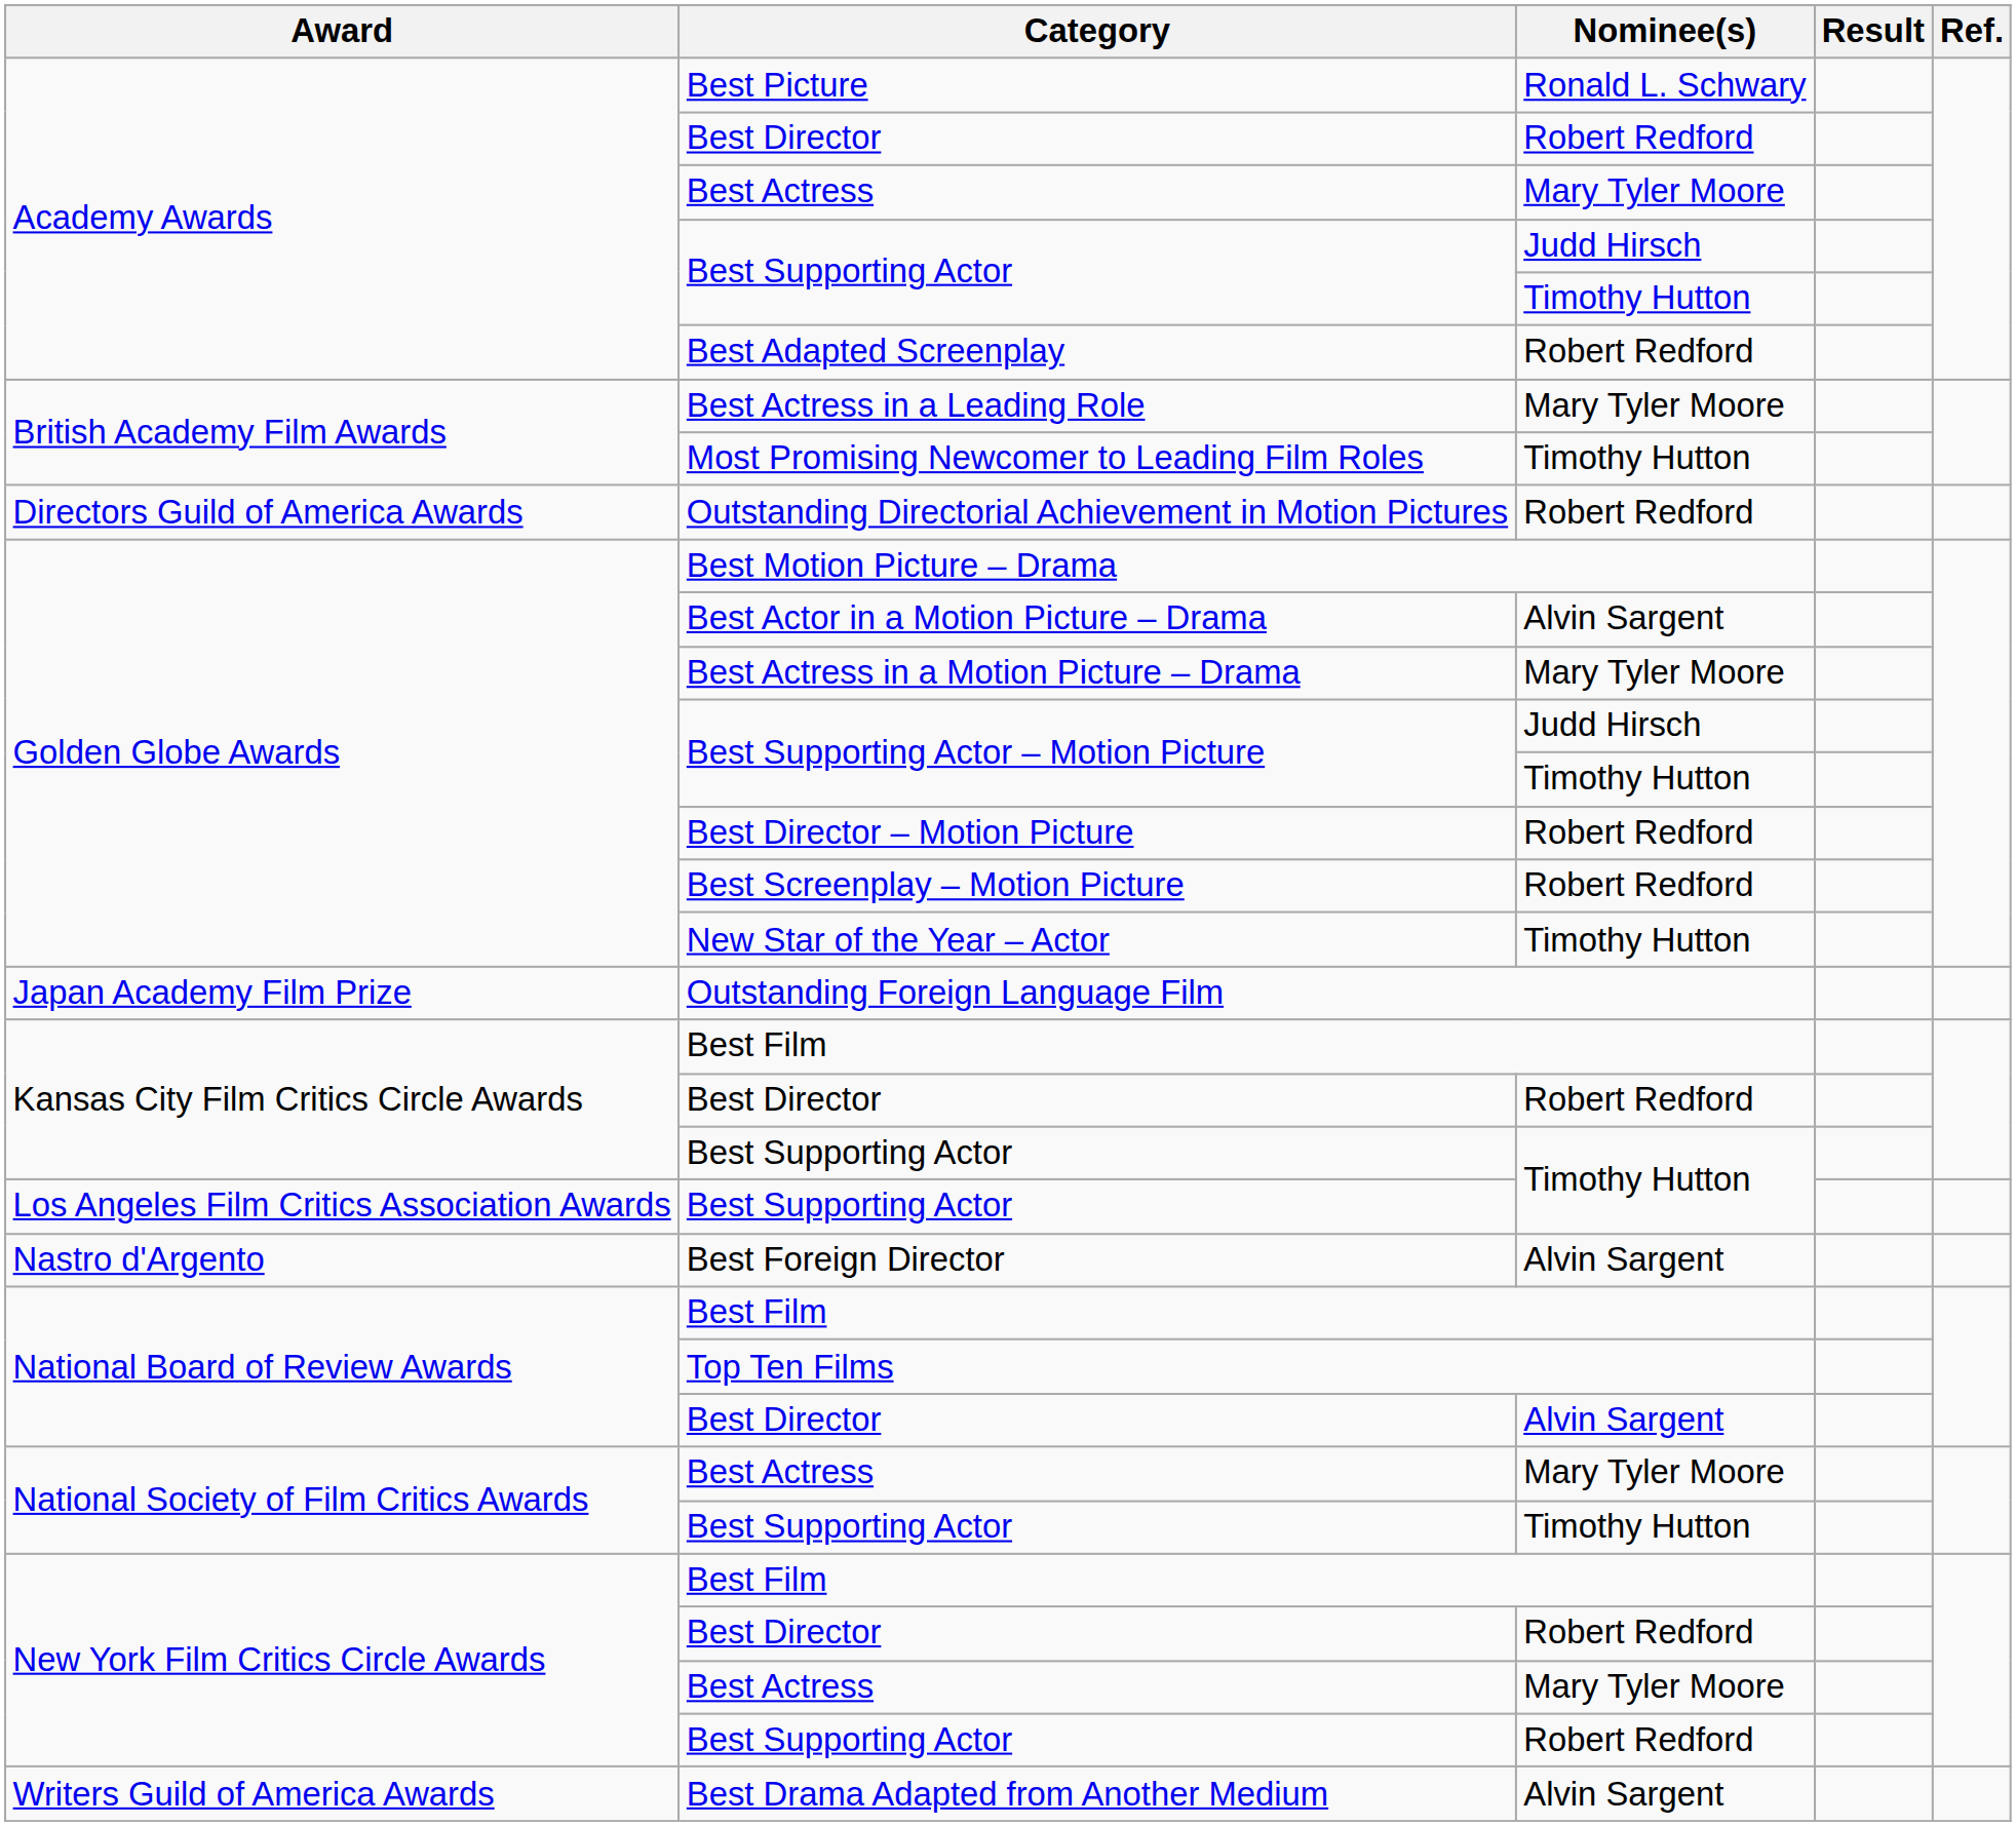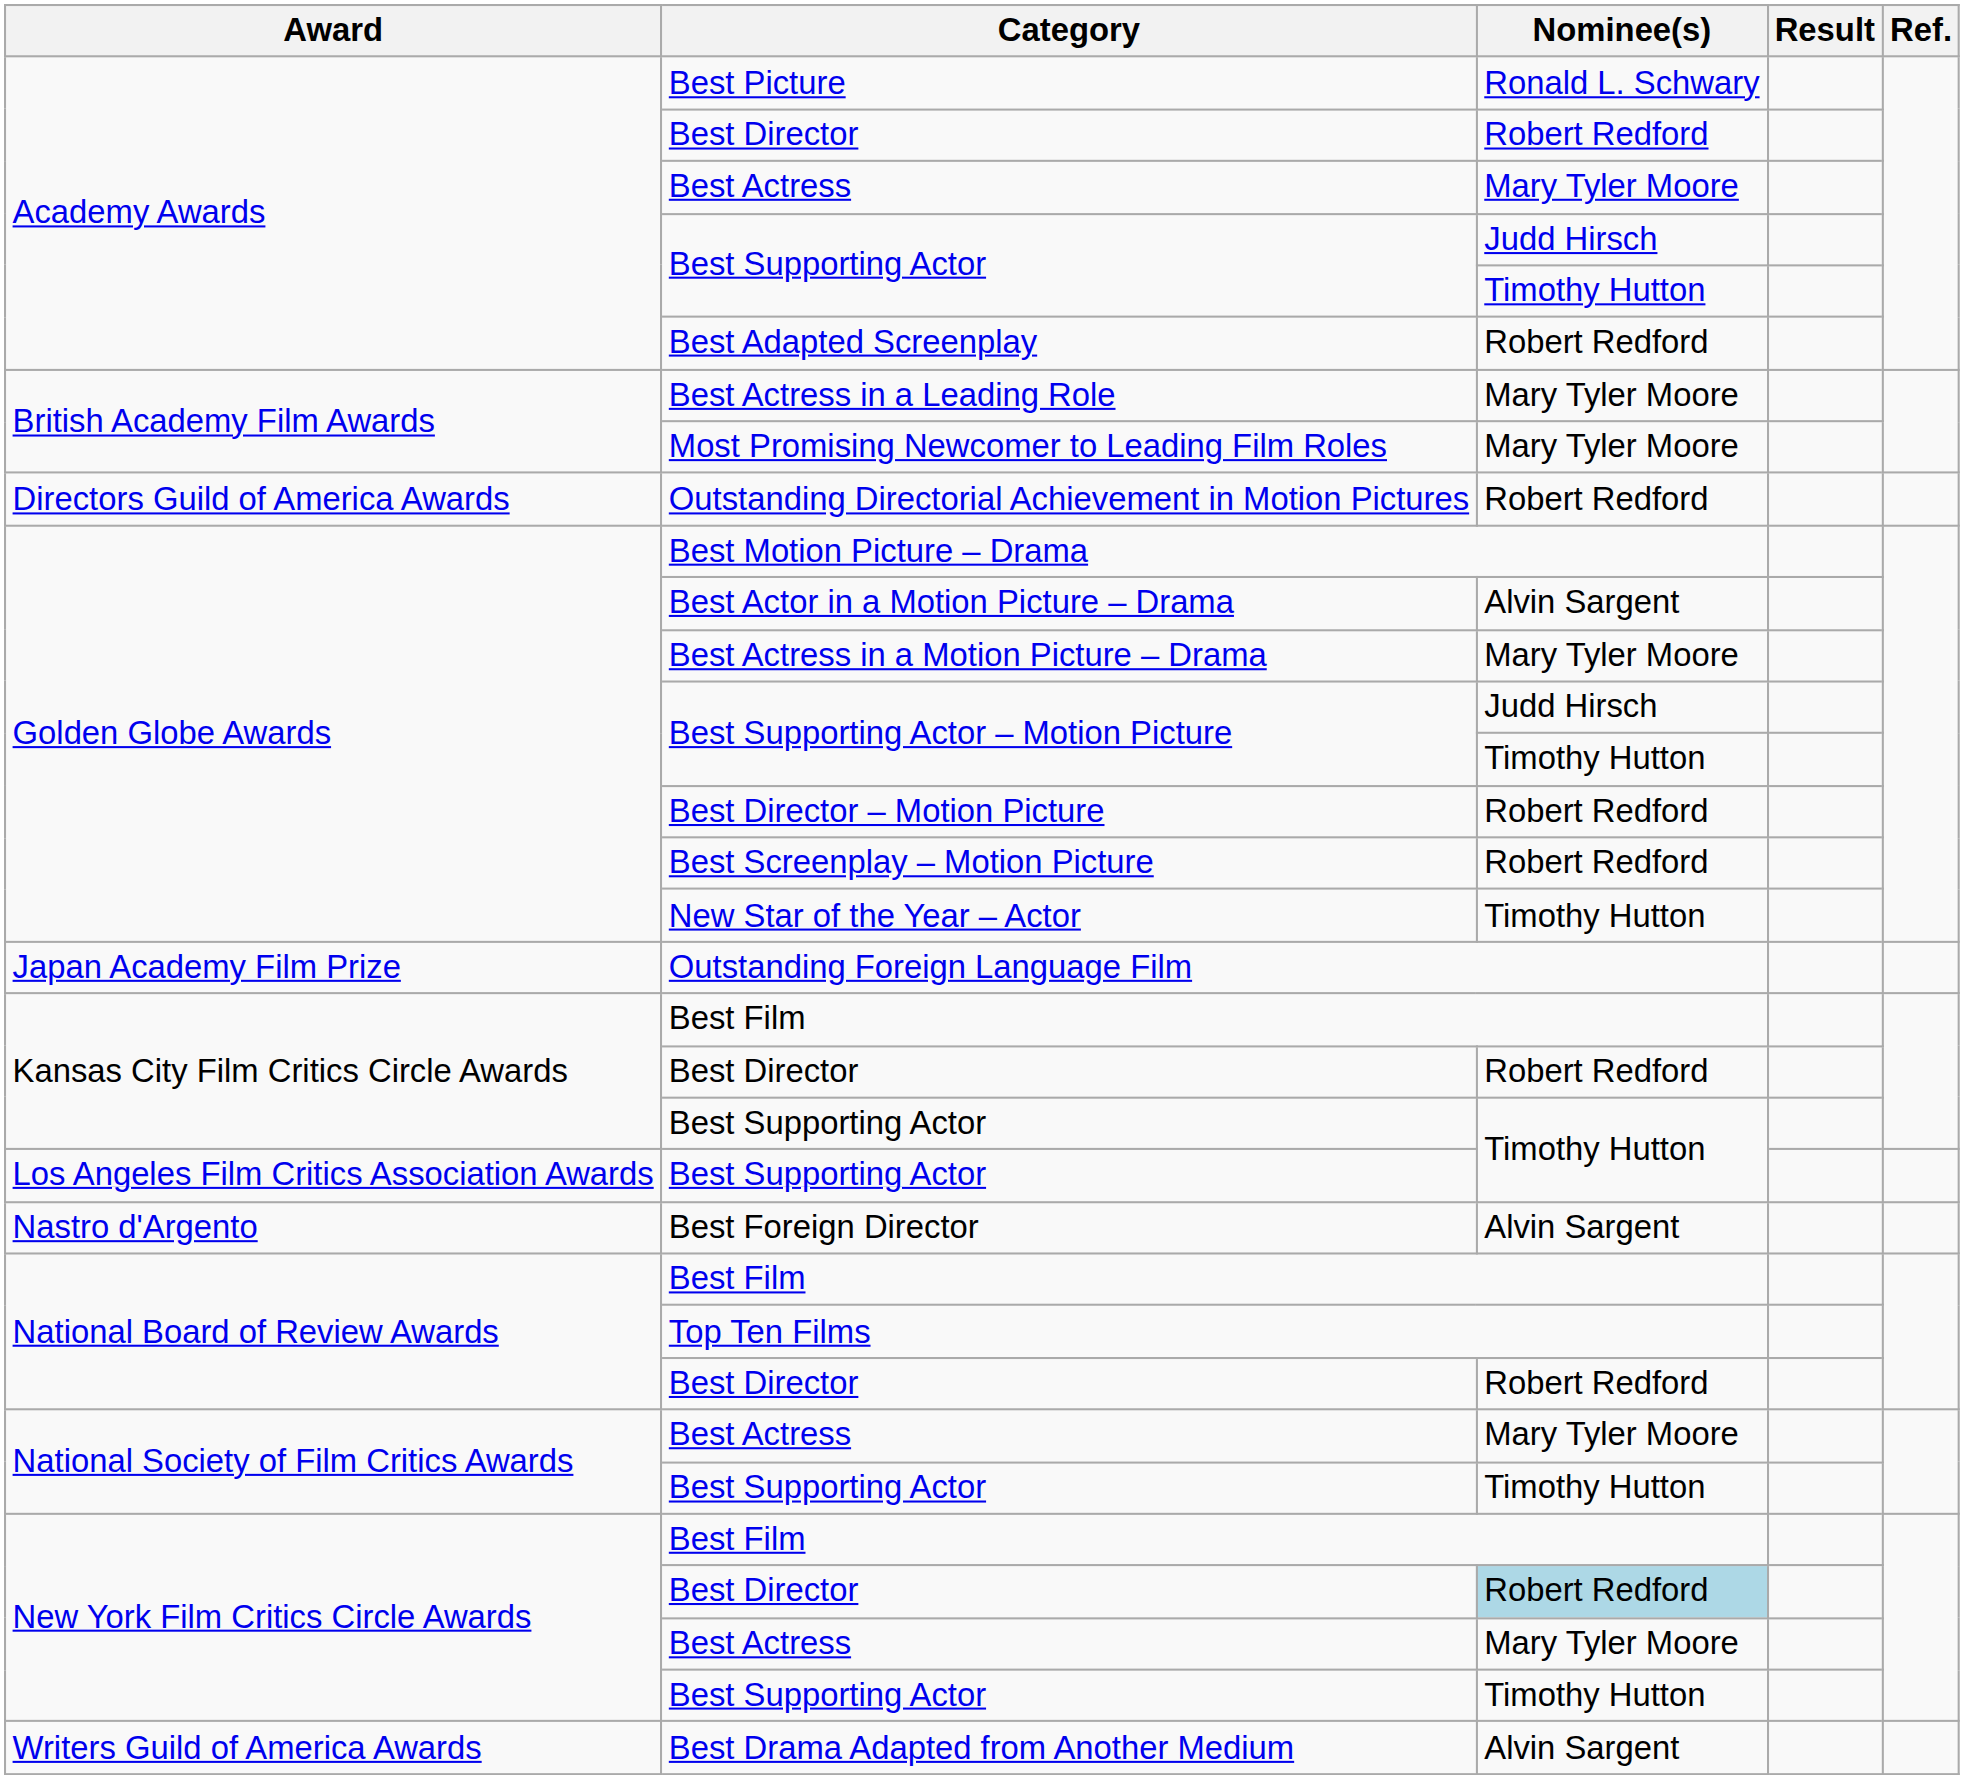 <table class="wikitable plainrowheaders">
 <tr>
 <th>Award</th>
 <th>Category</th>
 <th>Nominee(s)</th>
 <th>Result</th>
 <th>Ref.</th>
 </tr>
 <tr>
 <td rowspan="6"><a href='#'>Academy Awards</a></td>
 <td><a href='#'>Best Picture</a></td>
 <td><a href='#'>Ronald L. Schwary</a></td>
 <td></td>
 <td align="center" rowspan="6"></td>
 </tr>
 <tr>
 <td><a href='#'>Best Director</a></td>
 <td><a href='#'>Robert Redford</a></td>
 <td></td>
 </tr>
 <tr>
 <td><a href='#'>Best Actress</a></td>
 <td><a href='#'>Mary Tyler Moore</a></td>
 <td></td>
 </tr>
 <tr>
 <td rowspan="2"><a href='#'>Best Supporting Actor</a></td>
 <td><a href='#'>Judd Hirsch</a></td>
 <td></td>
 </tr>
 <tr>
 <td><a href='#'>Timothy Hutton</a></td>
 <td></td>
 </tr>
 <tr>
 <td><a href='#'>Best Adapted Screenplay</a></td>
 <td>Robert Redford</td>
 <td></td>
 </tr>
 <tr>
 <td rowspan="2"><a href='#'>British Academy Film Awards</a></td>
 <td><a href='#'>Best Actress in a Leading Role</a></td>
 <td>Mary Tyler Moore</td>
 <td></td>
 <td align="center" rowspan="2"></td>
 </tr>
 <tr>
 <td><a href='#'>Most Promising Newcomer to Leading Film Roles</a></td>
-<td>Timothy Hutton</td>
+<td>Mary Tyler Moore</td>
 <td></td>
 </tr>
 <tr>
 <td><a href='#'>Directors Guild of America Awards</a></td>
 <td><a href='#'>Outstanding Directorial Achievement in Motion Pictures</a></td>
 <td>Robert Redford</td>
 <td></td>
 <td align="center"></td>
 </tr>
 <tr>
 <td rowspan="8"><a href='#'>Golden Globe Awards</a></td>
 <td colspan="2"><a href='#'>Best Motion Picture – Drama</a></td>
 <td></td>
 <td align="center" rowspan="8"></td>
 </tr>
 <tr>
 <td><a href='#'>Best Actor in a Motion Picture – Drama</a></td>
 <td>Alvin Sargent</td>
 <td></td>
 </tr>
 <tr>
 <td><a href='#'>Best Actress in a Motion Picture – Drama</a></td>
 <td>Mary Tyler Moore</td>
 <td></td>
 </tr>
 <tr>
 <td rowspan="2"><a href='#'>Best Supporting Actor – Motion Picture</a></td>
 <td>Judd Hirsch</td>
 <td></td>
 </tr>
 <tr>
 <td>Timothy Hutton</td>
 <td></td>
 </tr>
 <tr>
 <td><a href='#'>Best Director – Motion Picture</a></td>
 <td>Robert Redford</td>
 <td></td>
 </tr>
 <tr>
 <td><a href='#'>Best Screenplay – Motion Picture</a></td>
 <td>Robert Redford</td>
 <td></td>
 </tr>
 <tr>
 <td><a href='#'>New Star of the Year – Actor</a></td>
 <td>Timothy Hutton</td>
 <td></td>
 </tr>
 <tr>
 <td><a href='#'>Japan Academy Film Prize</a></td>
 <td colspan="2"><a href='#'>Outstanding Foreign Language Film</a></td>
 <td></td>
 <td align="center"></td>
 </tr>
 <tr>
 <td rowspan="3">Kansas City Film Critics Circle Awards</td>
 <td colspan="2">Best Film</td>
 <td></td>
 <td align="center" rowspan="3"></td>
 </tr>
 <tr>
 <td>Best Director</td>
 <td>Robert Redford</td>
 <td></td>
 </tr>
 <tr>
 <td>Best Supporting Actor</td>
 <td rowspan="2">Timothy Hutton</td>
 <td></td>
 </tr>
 <tr>
 <td><a href='#'>Los Angeles Film Critics Association Awards</a></td>
 <td><a href='#'>Best Supporting Actor</a></td>
 <td></td>
 <td align="center"></td>
 </tr>
 <tr>
 <td><a href='#'>Nastro d'Argento</a></td>
 <td>Best Foreign Director</td>
 <td>Alvin Sargent</td>
 <td></td>
 <td align="center"></td>
 </tr>
 <tr>
 <td rowspan="3"><a href='#'>National Board of Review Awards</a></td>
 <td colspan="2"><a href='#'>Best Film</a></td>
 <td></td>
 <td align="center" rowspan="3"></td>
 </tr>
 <tr>
 <td colspan="2"><a href='#'>Top Ten Films</a></td>
 <td></td>
 </tr>
 <tr>
 <td><a href='#'>Best Director</a></td>
-<td><a href='#'>Alvin Sargent</a></td>
+<td>Robert Redford</td>
 <td></td>
 </tr>
 <tr>
 <td rowspan="2"><a href='#'>National Society of Film Critics Awards</a></td>
 <td><a href='#'>Best Actress</a></td>
 <td>Mary Tyler Moore</td>
 <td></td>
 <td align="center" rowspan="2"></td>
 </tr>
 <tr>
 <td><a href='#'>Best Supporting Actor</a></td>
 <td>Timothy Hutton</td>
 <td></td>
 </tr>
 <tr>
 <td rowspan="4"><a href='#'>New York Film Critics Circle Awards</a></td>
 <td colspan="2"><a href='#'>Best Film</a></td>
 <td></td>
 <td align="center" rowspan="4"></td>
 </tr>
 <tr>
 <td><a href='#'>Best Director</a></td>
-<td>Robert Redford</td>
+<td style="background: lightblue;">Robert Redford</td>
 <td></td>
 </tr>
 <tr>
 <td><a href='#'>Best Actress</a></td>
 <td>Mary Tyler Moore</td>
 <td></td>
 </tr>
 <tr>
 <td><a href='#'>Best Supporting Actor</a></td>
-<td>Robert Redford</td>
+<td>Timothy Hutton</td>
 <td></td>
 </tr>
 <tr>
 <td><a href='#'>Writers Guild of America Awards</a></td>
 <td><a href='#'>Best Drama Adapted from Another Medium</a></td>
 <td>Alvin Sargent</td>
 <td></td>
 <td align="center"></td>
 </tr>
 </table>
